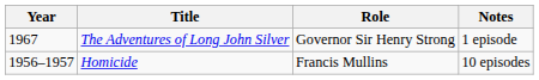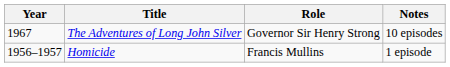 <table class=wikitable>
 <tr>
 <th>Year</th>
 <th>Title</th>
 <th>Role</th>
 <th>Notes</th>
 </tr>
 <tr>
 <td>1967</td>
 <td><em><a href='#'>The Adventures of Long John Silver</a></em></td>
 <td>Governor Sir Henry Strong</td>
-<td>1 episode</td>
+<td>10 episodes</td>
 </tr>
 <tr>
 <td>1956–1957</td>
 <td><em><a href='#'>Homicide</a></em></td>
 <td>Francis Mullins</td>
-<td>10 episodes</td>
+<td>1 episode</td>
 </tr>
 </table>
